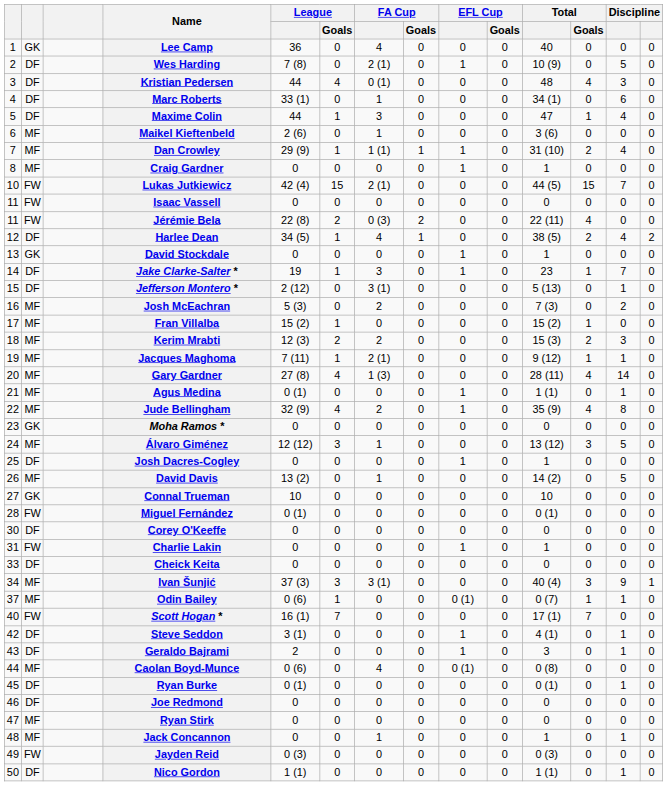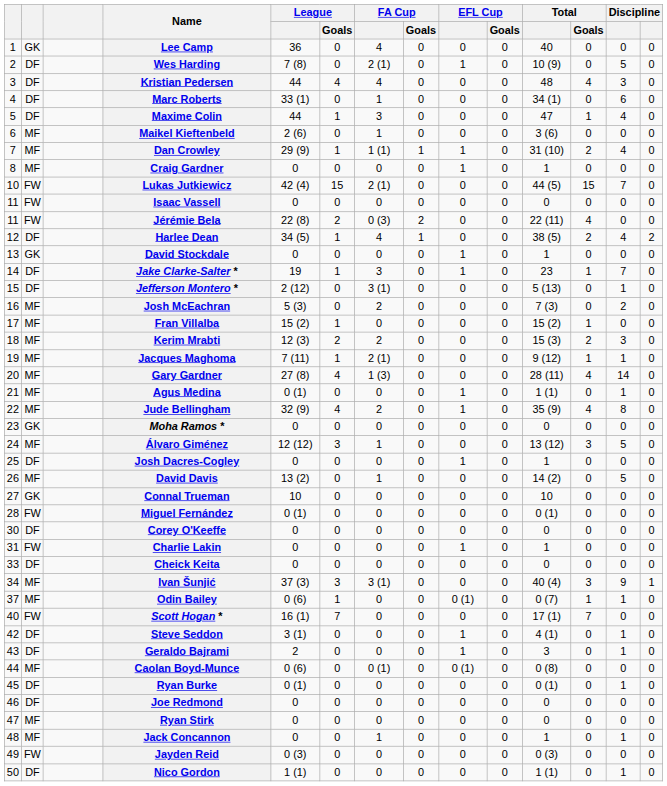 <table class="wikitable plainrowheaders" style="text-align:center;">
 <tr>
 <th rowspan="2" scope="col"></th>
 <th rowspan="2" scope="col"></th>
 <th rowspan="2" scope="col" style="width:5em;"></th>
 <th rowspan="2" scope="col" style="width:15em;">Name</th>
 <th colspan="2"><a href='#'>League</a></th>
 <th colspan="2"><a href='#'>FA Cup</a></th>
 <th colspan="2"><a href='#'>EFL Cup</a></th>
 <th colspan="2">Total</th>
 <th colspan="2">Discipline</th>
 </tr>
 <tr>
 <th scope="col" style="width:4em;"></th>
 <th scope="col">Goals</th>
 <th scope="col" style="width:4em;"></th>
 <th scope="col">Goals</th>
 <th scope="col" style="width:4em;"></th>
 <th scope="col">Goals</th>
 <th scope="col" style="width:4em;"></th>
 <th scope="col">Goals</th>
 <th scope="col"></th>
 <th scope="col"></th>
 </tr>
 <tr>
 <td>1</td>
 <td>GK</td>
 <td style=text-align:left></td>
 <th scope=row><a href='#'>Lee Camp</a></th>
 <td>36</td>
 <td>0</td>
 <td>4</td>
 <td>0</td>
 <td>0</td>
 <td>0</td>
 <td>40</td>
 <td>0</td>
 <td>0</td>
 <td>0</td>
 </tr>
 <tr>
 <td>2</td>
 <td>DF</td>
 <td style=text-align:left></td>
 <th scope=row><a href='#'>Wes Harding</a></th>
 <td>7 (8)</td>
 <td>0</td>
 <td>2 (1)</td>
 <td>0</td>
 <td>1</td>
 <td>0</td>
 <td>10 (9)</td>
 <td>0</td>
 <td>5</td>
 <td>0</td>
 </tr>
 <tr>
 <td>3</td>
 <td>DF</td>
 <td style=text-align:left></td>
 <th scope=row><a href='#'>Kristian Pedersen</a></th>
 <td>44</td>
 <td>4</td>
-<td>0 (1)</td>
+<td>4</td>
 <td>0</td>
 <td>0</td>
 <td>0</td>
 <td>48</td>
 <td>4</td>
 <td>3</td>
 <td>0</td>
 </tr>
 <tr>
 <td>4</td>
 <td>DF</td>
 <td style=text-align:left></td>
 <th scope=row><a href='#'>Marc Roberts</a></th>
 <td>33 (1)</td>
 <td>0</td>
 <td>1</td>
 <td>0</td>
 <td>0</td>
 <td>0</td>
 <td>34 (1)</td>
 <td>0</td>
 <td>6</td>
 <td>0</td>
 </tr>
 <tr>
 <td>5</td>
 <td>DF</td>
 <td style=text-align:left></td>
 <th scope=row><a href='#'>Maxime Colin</a></th>
 <td>44</td>
 <td>1</td>
 <td>3</td>
 <td>0</td>
 <td>0</td>
 <td>0</td>
 <td>47</td>
 <td>1</td>
 <td>4</td>
 <td>0</td>
 </tr>
 <tr>
 <td>6</td>
 <td>MF</td>
 <td style=text-align:left></td>
 <th scope=row><a href='#'>Maikel Kieftenbeld</a></th>
 <td>2 (6)</td>
 <td>0</td>
 <td>1</td>
 <td>0</td>
 <td>0</td>
 <td>0</td>
 <td>3 (6)</td>
 <td>0</td>
 <td>0</td>
 <td>0</td>
 </tr>
 <tr>
 <td>7</td>
 <td>MF</td>
 <td style=text-align:left></td>
 <th scope=row><a href='#'>Dan Crowley</a></th>
 <td>29 (9)</td>
 <td>1</td>
 <td>1 (1)</td>
 <td>1</td>
 <td>1</td>
 <td>0</td>
 <td>31 (10)</td>
 <td>2</td>
 <td>4</td>
 <td>0</td>
 </tr>
 <tr>
 <td>8</td>
 <td>MF</td>
 <td style=text-align:left></td>
 <th scope=row><a href='#'>Craig Gardner</a></th>
 <td>0</td>
 <td>0</td>
 <td>0</td>
 <td>0</td>
 <td>1</td>
 <td>0</td>
 <td>1</td>
 <td>0</td>
 <td>0</td>
 <td>0</td>
 </tr>
 <tr>
 <td>10</td>
 <td>FW</td>
 <td style=text-align:left></td>
 <th scope=row><a href='#'>Lukas Jutkiewicz</a></th>
 <td>42 (4)</td>
 <td>15</td>
 <td>2 (1)</td>
 <td>0</td>
 <td>0</td>
 <td>0</td>
 <td>44 (5)</td>
 <td>15</td>
 <td>7</td>
 <td>0</td>
 </tr>
 <tr>
 <td>11</td>
 <td>FW</td>
 <td style=text-align:left></td>
 <th scope=row><a href='#'>Isaac Vassell</a> </th>
 <td>0</td>
 <td>0</td>
 <td>0</td>
 <td>0</td>
 <td>0</td>
 <td>0</td>
 <td>0</td>
 <td>0</td>
 <td>0</td>
 <td>0</td>
 </tr>
 <tr>
 <td>11</td>
 <td>FW</td>
 <td style=text-align:left></td>
 <th scope=row><a href='#'>Jérémie Bela</a></th>
 <td>22 (8)</td>
 <td>2</td>
 <td>0 (3)</td>
 <td>2</td>
 <td>0</td>
 <td>0</td>
 <td>22 (11)</td>
 <td>4</td>
 <td>0</td>
 <td>0</td>
 </tr>
 <tr>
 <td>12</td>
 <td>DF</td>
 <td style=text-align:left></td>
 <th scope=row><a href='#'>Harlee Dean</a></th>
 <td>34 (5)</td>
 <td>1</td>
 <td>4</td>
 <td>1</td>
 <td>0</td>
 <td>0</td>
 <td>38 (5)</td>
 <td>2</td>
 <td>4</td>
 <td>2</td>
 </tr>
 <tr>
 <td>13</td>
 <td>GK</td>
 <td style=text-align:left></td>
 <th scope=row><a href='#'>David Stockdale</a></th>
 <td>0</td>
 <td>0</td>
 <td>0</td>
 <td>0</td>
 <td>1</td>
 <td>0</td>
 <td>1</td>
 <td>0</td>
 <td>0</td>
 <td>0</td>
 </tr>
 <tr>
 <td>14</td>
 <td>DF</td>
 <td style=text-align:left></td>
 <th scope=row><em><a href='#'>Jake Clarke-Salter</a></em> *</th>
 <td>19</td>
 <td>1</td>
 <td>3</td>
 <td>0</td>
 <td>1</td>
 <td>0</td>
 <td>23</td>
 <td>1</td>
 <td>7</td>
 <td>0</td>
 </tr>
 <tr>
 <td>15</td>
 <td>DF</td>
 <td style=text-align:left></td>
 <th scope=row><em><a href='#'>Jefferson Montero</a></em> *</th>
 <td>2 (12)</td>
 <td>0</td>
 <td>3 (1)</td>
 <td>0</td>
 <td>0</td>
 <td>0</td>
 <td>5 (13)</td>
 <td>0</td>
 <td>1</td>
 <td>0</td>
 </tr>
 <tr>
 <td>16</td>
 <td>MF</td>
 <td style=text-align:left></td>
 <th scope=row><a href='#'>Josh McEachran</a></th>
 <td>5 (3)</td>
 <td>0</td>
 <td>2</td>
 <td>0</td>
 <td>0</td>
 <td>0</td>
 <td>7 (3)</td>
 <td>0</td>
 <td>2</td>
 <td>0</td>
 </tr>
 <tr>
 <td>17</td>
 <td>MF</td>
 <td style=text-align:left></td>
 <th scope=row><a href='#'>Fran Villalba</a></th>
 <td>15 (2)</td>
 <td>1</td>
 <td>0</td>
 <td>0</td>
 <td>0</td>
 <td>0</td>
 <td>15 (2)</td>
 <td>1</td>
 <td>0</td>
 <td>0</td>
 </tr>
 <tr>
 <td>18</td>
 <td>MF</td>
 <td style=text-align:left></td>
 <th scope=row><a href='#'>Kerim Mrabti</a></th>
 <td>12 (3)</td>
 <td>2</td>
 <td>2</td>
 <td>0</td>
 <td>0</td>
 <td>0</td>
 <td>15 (3)</td>
 <td>2</td>
 <td>3</td>
 <td>0</td>
 </tr>
 <tr>
 <td>19</td>
 <td>MF</td>
 <td style=text-align:left></td>
 <th scope=row><a href='#'>Jacques Maghoma</a></th>
 <td>7 (11)</td>
 <td>1</td>
 <td>2 (1)</td>
 <td>0</td>
 <td>0</td>
 <td>0</td>
 <td>9 (12)</td>
 <td>1</td>
 <td>1</td>
 <td>0</td>
 </tr>
 <tr>
 <td>20</td>
 <td>MF</td>
 <td style=text-align:left></td>
 <th scope=row><a href='#'>Gary Gardner</a></th>
 <td>27 (8)</td>
 <td>4</td>
 <td>1 (3)</td>
 <td>0</td>
 <td>0</td>
 <td>0</td>
 <td>28 (11)</td>
 <td>4</td>
 <td>14</td>
 <td>0</td>
 </tr>
 <tr>
 <td>21</td>
 <td>MF</td>
 <td style=text-align:left></td>
 <th scope=row><a href='#'>Agus Medina</a></th>
 <td>0 (1)</td>
 <td>0</td>
 <td>0</td>
 <td>0</td>
 <td>1</td>
 <td>0</td>
 <td>1 (1)</td>
 <td>0</td>
 <td>1</td>
 <td>0</td>
 </tr>
 <tr>
 <td>22</td>
 <td>MF</td>
 <td style=text-align:left></td>
 <th scope=row><a href='#'>Jude Bellingham</a></th>
 <td>32 (9)</td>
 <td>4</td>
 <td>2</td>
 <td>0</td>
 <td>1</td>
 <td>0</td>
 <td>35 (9)</td>
 <td>4</td>
 <td>8</td>
 <td>0</td>
 </tr>
 <tr>
 <td>23</td>
 <td>GK</td>
 <td style=text-align:left></td>
 <th scope=row><em>Moha Ramos</em> *</th>
 <td>0</td>
 <td>0</td>
 <td>0</td>
 <td>0</td>
 <td>0</td>
 <td>0</td>
 <td>0</td>
 <td>0</td>
 <td>0</td>
 <td>0</td>
 </tr>
 <tr>
 <td>24</td>
 <td>MF</td>
 <td style=text-align:left></td>
 <th scope=row><a href='#'>Álvaro Giménez</a></th>
 <td>12 (12)</td>
 <td>3</td>
 <td>1</td>
 <td>0</td>
 <td>0</td>
 <td>0</td>
 <td>13 (12)</td>
 <td>3</td>
 <td>5</td>
 <td>0</td>
 </tr>
 <tr>
 <td>25</td>
 <td>DF</td>
 <td style=text-align:left></td>
 <th scope=row><a href='#'>Josh Dacres-Cogley</a></th>
 <td>0</td>
 <td>0</td>
 <td>0</td>
 <td>0</td>
 <td>1</td>
 <td>0</td>
 <td>1</td>
 <td>0</td>
 <td>0</td>
 <td>0</td>
 </tr>
 <tr>
 <td>26</td>
 <td>MF</td>
 <td style=text-align:left></td>
 <th scope=row><a href='#'>David Davis</a></th>
 <td>13 (2)</td>
 <td>0</td>
 <td>1</td>
 <td>0</td>
 <td>0</td>
 <td>0</td>
 <td>14 (2)</td>
 <td>0</td>
 <td>5</td>
 <td>0</td>
 </tr>
 <tr>
 <td>27</td>
 <td>GK</td>
 <td style=text-align:left></td>
 <th scope=row><a href='#'>Connal Trueman</a></th>
 <td>10</td>
 <td>0</td>
 <td>0</td>
 <td>0</td>
 <td>0</td>
 <td>0</td>
 <td>10</td>
 <td>0</td>
 <td>0</td>
 <td>0</td>
 </tr>
 <tr>
 <td>28</td>
 <td>FW</td>
 <td style=text-align:left></td>
 <th scope=row><a href='#'>Miguel Fernández</a></th>
 <td>0 (1)</td>
 <td>0</td>
 <td>0</td>
 <td>0</td>
 <td>0</td>
 <td>0</td>
 <td>0 (1)</td>
 <td>0</td>
 <td>0</td>
 <td>0</td>
 </tr>
 <tr>
 <td>30</td>
 <td>DF</td>
 <td style=text-align:left></td>
 <th scope=row><a href='#'>Corey O'Keeffe</a></th>
 <td>0</td>
 <td>0</td>
 <td>0</td>
 <td>0</td>
 <td>0</td>
 <td>0</td>
 <td>0</td>
 <td>0</td>
 <td>0</td>
 <td>0</td>
 </tr>
 <tr>
 <td>31</td>
 <td>FW</td>
 <td style=text-align:left></td>
 <th scope=row><a href='#'>Charlie Lakin</a></th>
 <td>0</td>
 <td>0</td>
 <td>0</td>
 <td>0</td>
 <td>1</td>
 <td>0</td>
 <td>1</td>
 <td>0</td>
 <td>0</td>
 <td>0</td>
 </tr>
 <tr>
 <td>33</td>
 <td>DF</td>
 <td style=text-align:left></td>
 <th scope=row><a href='#'>Cheick Keita</a></th>
 <td>0</td>
 <td>0</td>
 <td>0</td>
 <td>0</td>
 <td>0</td>
 <td>0</td>
 <td>0</td>
 <td>0</td>
 <td>0</td>
 <td>0</td>
 </tr>
 <tr>
 <td>34</td>
 <td>MF</td>
 <td style=text-align:left></td>
 <th scope=row><a href='#'>Ivan Šunjić</a></th>
 <td>37 (3)</td>
 <td>3</td>
 <td>3 (1)</td>
 <td>0</td>
 <td>0</td>
 <td>0</td>
 <td>40 (4)</td>
 <td>3</td>
 <td>9</td>
 <td>1</td>
 </tr>
 <tr>
 <td>37</td>
 <td>MF</td>
 <td style=text-align:left></td>
 <th scope=row><a href='#'>Odin Bailey</a></th>
 <td>0 (6)</td>
 <td>1</td>
 <td>0</td>
 <td>0</td>
 <td>0 (1)</td>
 <td>0</td>
 <td>0 (7)</td>
 <td>1</td>
 <td>1</td>
 <td>0</td>
 </tr>
 <tr>
 <td>40</td>
 <td>FW</td>
 <td style=text-align:left></td>
 <th scope=row><em><a href='#'>Scott Hogan</a></em> *</th>
 <td>16 (1)</td>
 <td>7</td>
 <td>0</td>
 <td>0</td>
 <td>0</td>
 <td>0</td>
 <td>17 (1)</td>
 <td>7</td>
 <td>0</td>
 <td>0</td>
 </tr>
 <tr>
 <td>42</td>
 <td>DF</td>
 <td style=text-align:left></td>
 <th scope=row><a href='#'>Steve Seddon</a></th>
 <td>3 (1)</td>
 <td>0</td>
 <td>0</td>
 <td>0</td>
 <td>1</td>
 <td>0</td>
 <td>4 (1)</td>
 <td>0</td>
 <td>1</td>
 <td>0</td>
 </tr>
 <tr>
 <td>43</td>
 <td>DF</td>
 <td style=text-align:left></td>
 <th scope=row><a href='#'>Geraldo Bajrami</a></th>
 <td>2</td>
 <td>0</td>
 <td>0</td>
 <td>0</td>
 <td>1</td>
 <td>0</td>
 <td>3</td>
 <td>0</td>
 <td>1</td>
 <td>0</td>
 </tr>
 <tr>
 <td>44</td>
 <td>MF</td>
 <td style=text-align:left></td>
 <th scope=row><a href='#'>Caolan Boyd-Munce</a></th>
 <td>0 (6)</td>
 <td>0</td>
-<td>4</td>
+<td>0 (1)</td>
 <td>0</td>
 <td>0 (1)</td>
 <td>0</td>
 <td>0 (8)</td>
 <td>0</td>
 <td>0</td>
 <td>0</td>
 </tr>
 <tr>
 <td>45</td>
 <td>DF</td>
 <td style=text-align:left></td>
 <th scope=row><a href='#'>Ryan Burke</a></th>
 <td>0 (1)</td>
 <td>0</td>
 <td>0</td>
 <td>0</td>
 <td>0</td>
 <td>0</td>
 <td>0 (1)</td>
 <td>0</td>
 <td>1</td>
 <td>0</td>
 </tr>
 <tr>
 <td>46</td>
 <td>DF</td>
 <td style=text-align:left></td>
 <th scope=row><a href='#'>Joe Redmond</a></th>
 <td>0</td>
 <td>0</td>
 <td>0</td>
 <td>0</td>
 <td>0</td>
 <td>0</td>
 <td>0</td>
 <td>0</td>
 <td>0</td>
 <td>0</td>
 </tr>
 <tr>
 <td>47</td>
 <td>MF</td>
 <td style=text-align:left></td>
 <th scope=row><a href='#'>Ryan Stirk</a></th>
 <td>0</td>
 <td>0</td>
 <td>0</td>
 <td>0</td>
 <td>0</td>
 <td>0</td>
 <td>0</td>
 <td>0</td>
 <td>0</td>
 <td>0</td>
 </tr>
 <tr>
 <td>48</td>
 <td>MF</td>
 <td style=text-align:left></td>
 <th scope=row><a href='#'>Jack Concannon</a></th>
 <td>0</td>
 <td>0</td>
 <td>1</td>
 <td>0</td>
 <td>0</td>
 <td>0</td>
 <td>1</td>
 <td>0</td>
 <td>1</td>
 <td>0</td>
 </tr>
 <tr>
 <td>49</td>
 <td>FW</td>
 <td style=text-align:left></td>
 <th scope=row><a href='#'>Jayden Reid</a></th>
 <td>0 (3)</td>
 <td>0</td>
 <td>0</td>
 <td>0</td>
 <td>0</td>
 <td>0</td>
 <td>0 (3)</td>
 <td>0</td>
 <td>0</td>
 <td>0</td>
 </tr>
 <tr>
 <td>50</td>
 <td>DF</td>
 <td style=text-align:left></td>
 <th scope=row><a href='#'>Nico Gordon</a></th>
 <td>1 (1)</td>
 <td>0</td>
 <td>0</td>
 <td>0</td>
 <td>0</td>
 <td>0</td>
 <td>1 (1)</td>
 <td>0</td>
 <td>1</td>
 <td>0</td>
 </tr>
 </table>
